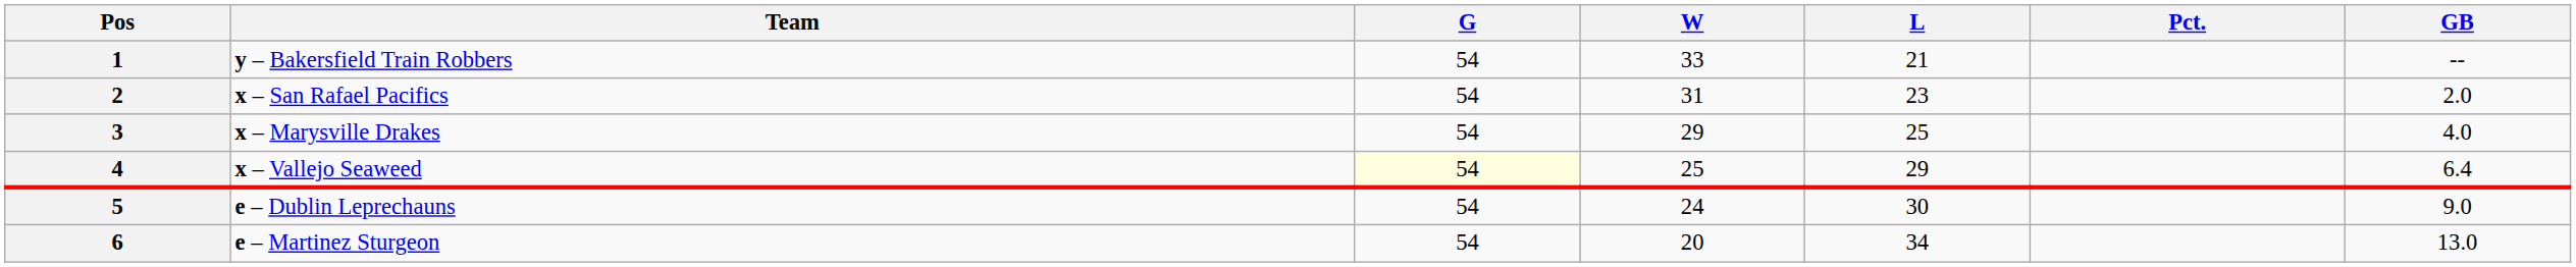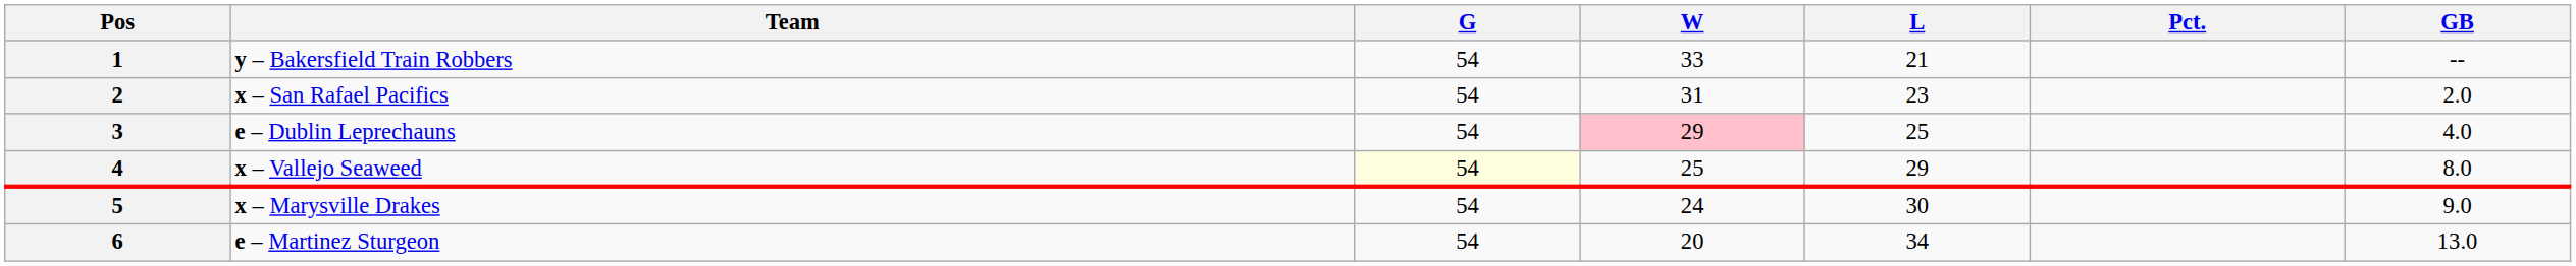 <table class="wikitable plainrowheaders" width="90%" style="text-align:center;">
 <tr>
 <th scope="col" width="5%">Pos</th>
 <th scope="col" width="25%">Team</th>
 <th scope="col" width="5%"><a href='#'>G</a></th>
 <th scope="col" width="5%"><a href='#'>W</a></th>
 <th scope="col" width="5%"><a href='#'>L</a></th>
 <th scope="col" width="7%"><a href='#'>Pct.</a></th>
 <th scope="col" width="5%"><a href='#'>GB</a></th>
 </tr>
 <tr>
 <th>1</th>
 <td style="text-align:left;"><strong>y</strong> – <a href='#'>Bakersfield Train Robbers</a></td>
 <td>54</td>
 <td>33</td>
 <td>21</td>
 <td></td>
 <td>--</td>
 </tr>
 <tr>
 <th>2</th>
 <td style="text-align:left;"><strong>x</strong> – <a href='#'>San Rafael Pacifics</a></td>
 <td>54</td>
 <td>31</td>
 <td>23</td>
 <td></td>
 <td>2.0</td>
 </tr>
 <tr>
 <th>3</th>
-<td style="text-align:left;"><strong>x</strong> – <a href='#'>Marysville Drakes</a></td>
+<td style="text-align:left;"><strong>e</strong> – <a href='#'>Dublin Leprechauns</a></td>
 <td>54</td>
-<td>29</td>
+<td style="background: pink;">29</td>
 <td>25</td>
 <td></td>
 <td>4.0</td>
 </tr>
 <tr>
 <th>4</th>
 <td style="text-align:left;"><strong>x</strong> – <a href='#'>Vallejo Seaweed</a></td>
 <td style="background: lightyellow;">54</td>
 <td>25</td>
 <td>29</td>
 <td></td>
-<td>6.4</td>
+<td>8.0</td>
 </tr>
 <tr>
 </tr>
 <tr |- style="border-top:3px solid red;">
 <th>5</th>
-<td style="text-align:left;"><strong>e</strong> – <a href='#'>Dublin Leprechauns</a></td>
+<td style="text-align:left;"><strong>x</strong> – <a href='#'>Marysville Drakes</a></td>
 <td>54</td>
 <td>24</td>
 <td>30</td>
 <td></td>
 <td>9.0</td>
 </tr>
 <tr>
 <th>6</th>
 <td style="text-align:left;"><strong>e</strong> – <a href='#'>Martinez Sturgeon</a></td>
 <td>54</td>
 <td>20</td>
 <td>34</td>
 <td></td>
 <td>13.0</td>
 </tr>
 </table>
